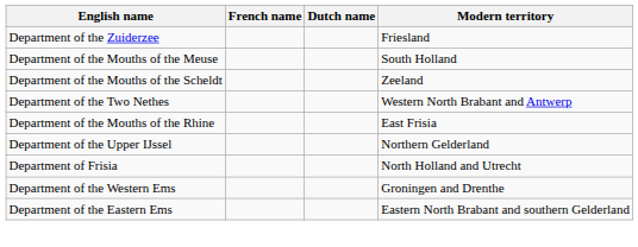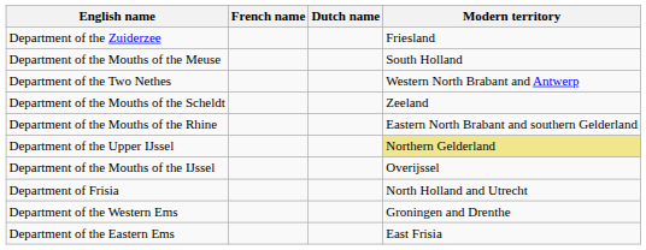 <table class="wikitable sortable"  style="font-size:95%; margin:auto;">
 <tr style="background:#efefef;">
 <th>English name</th>
 <th>French name</th>
 <th>Dutch name</th>
 <th>Modern territory</th>
 </tr>
 <tr>
 <td>Department of the <a href='#'>Zuiderzee</a></td>
 <td></td>
 <td></td>
 <td>Friesland</td>
 </tr>
 <tr>
 <td>Department of the Mouths of the Meuse</td>
 <td></td>
 <td></td>
 <td>South Holland</td>
 </tr>
 <tr>
+<td>Department of the Two Nethes</td>
+<td></td>
+<td></td>
+<td>Western North Brabant and <a href='#'>Antwerp</a></td>
+</tr>
+<tr>
 <td>Department of the Mouths of the Scheldt</td>
 <td></td>
 <td></td>
 <td>Zeeland</td>
 </tr>
 <tr>
-<td>Department of the Two Nethes</td>
-<td></td>
-<td></td>
-<td>Western North Brabant and <a href='#'>Antwerp</a></td>
-</tr>
-<tr>
 <td>Department of the Mouths of the Rhine</td>
 <td></td>
 <td></td>
-<td>East Frisia</td>
+<td>Eastern North Brabant and southern Gelderland</td>
 </tr>
 <tr>
 <td>Department of the Upper IJssel</td>
 <td></td>
 <td></td>
-<td>Northern Gelderland</td>
+<td style="background: khaki;">Northern Gelderland</td>
+</tr>
+<tr>
+<td>Department of the Mouths of the IJssel</td>
+<td></td>
+<td></td>
+<td>Overijssel</td>
 </tr>
 <tr>
 <td>Department of Frisia</td>
 <td></td>
 <td></td>
 <td>North Holland and Utrecht</td>
 </tr>
 <tr>
 <td>Department of the Western Ems</td>
 <td></td>
 <td></td>
 <td>Groningen and Drenthe</td>
 </tr>
 <tr>
 <td>Department of the Eastern Ems</td>
 <td></td>
 <td></td>
-<td>Eastern North Brabant and southern Gelderland</td>
+<td>East Frisia</td>
 </tr>
 </table>
